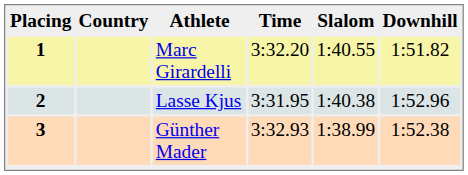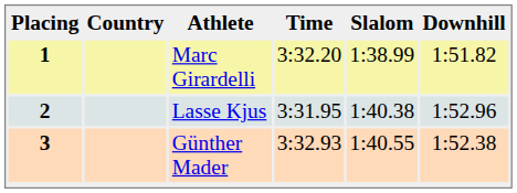 <table style="border-style:solid;border-width:1px;border-color:#808080;background-color:#EFEFEF" cellspacing="2" cellpadding="2" width="380px">
 <tr bgcolor="#EFEFEF">
 <th>Placing</th>
 <th>Country</th>
 <th>Athlete</th>
 <th>Time</th>
 <th>Slalom</th>
 <th>Downhill</th>
 </tr>
 <tr align="center" valign="top" bgcolor="#F7F6A8">
 <th>1</th>
 <td></td>
 <td align="left"><a href='#'>Marc Girardelli</a></td>
 <td align="left">3:32.20</td>
-<td>1:40.55</td>
+<td>1:38.99</td>
 <td>1:51.82</td>
 </tr>
 <tr align="center" valign="top" bgcolor="#DCE5E5">
 <th>2</th>
 <td></td>
 <td align="left"><a href='#'>Lasse Kjus</a></td>
 <td align="left">3:31.95</td>
 <td>1:40.38</td>
 <td>1:52.96</td>
 </tr>
 <tr align="center" valign="top" bgcolor="#FFDAB9">
 <th>3</th>
 <td></td>
 <td align="left"><a href='#'>Günther Mader</a></td>
 <td align="left">3:32.93</td>
-<td>1:38.99</td>
+<td>1:40.55</td>
 <td>1:52.38</td>
 </tr>
 <tr align="center" valign="top" bgcolor="#FFFFFF">
 </tr>
 </table>
